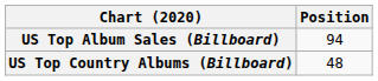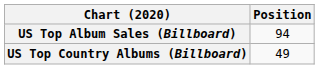 <table class="wikitable plainrowheaders" style="text-align:center">
 <tr>
 <th scope="col">Chart (2020)</th>
 <th scope="col">Position</th>
 </tr>
 <tr>
 <th scope="row">US Top Album Sales (<em>Billboard</em>)</th>
 <td>94</td>
 </tr>
 <tr>
 <th scope="row">US Top Country Albums (<em>Billboard</em>)</th>
-<td>48</td>
+<td>49</td>
 </tr>
 </table>
